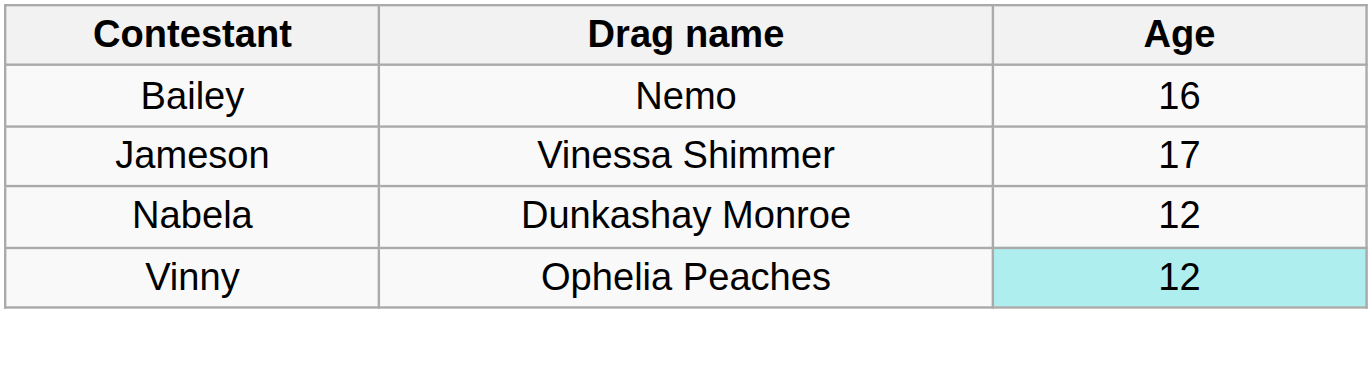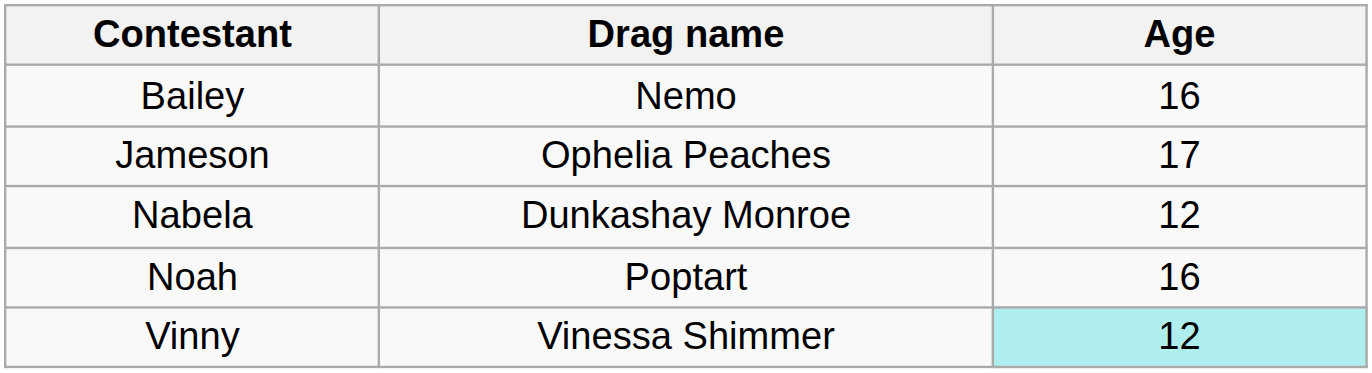 <table class="wikitable" style="text-align:center;">
 <tr>
 <th width="150">Contestant</th>
 <th width="250">Drag name</th>
 <th width="150">Age</th>
 </tr>
 <tr>
 <td>Bailey</td>
 <td>Nemo</td>
 <td>16</td>
 </tr>
 <tr>
 <td>Jameson</td>
-<td>Vinessa Shimmer</td>
+<td>Ophelia Peaches</td>
 <td>17</td>
 </tr>
 <tr>
 <td>Nabela</td>
 <td>Dunkashay Monroe</td>
 <td>12</td>
 </tr>
 <tr>
+<td>Noah</td>
+<td>Poptart</td>
+<td>16</td>
+</tr>
+<tr>
 <td>Vinny</td>
-<td>Ophelia Peaches</td>
+<td>Vinessa Shimmer</td>
 <td style="background: paleturquoise;">12</td>
 </tr>
 </table>
